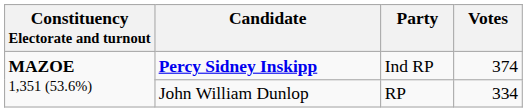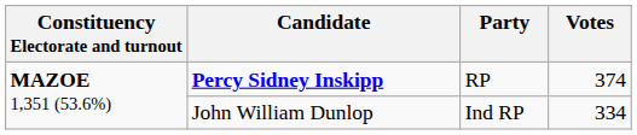 <table class="wikitable">
 <tr>
 <th align="left">Constituency<br><small>Electorate and turnout</small></th>
 <th align="center" valign="top">Candidate</th>
 <th align="center" valign="top">Party</th>
 <th align="center" valign="top">Votes</th>
 </tr>
 <tr>
 <td valign="top" rowspan="2"><strong>MAZOE</strong><br><small>1,351 (53.6%)</small></td>
 <td align="left" width="200"><strong><a href='#'>Percy Sidney Inskipp</a></strong></td>
-<td align="left">Ind RP</td>
+<td align="left" width="60">RP</td>
 <td align="right" width="55">374</td>
 </tr>
 <tr>
 <td align="left">John William Dunlop</td>
-<td align="left" width="60">RP</td>
+<td align="left">Ind RP</td>
 <td align="right">334</td>
 </tr>
 </table>
